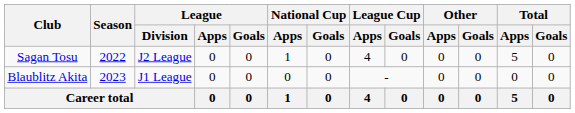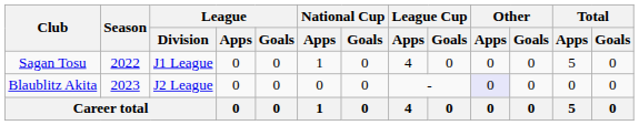 <table class="wikitable" style="text-align: center">
 <tr>
 <th rowspan="2">Club</th>
 <th rowspan="2">Season</th>
 <th colspan="3">League</th>
 <th colspan="2">National Cup</th>
 <th colspan="2">League Cup</th>
 <th colspan="2">Other</th>
 <th colspan="2">Total</th>
 </tr>
 <tr>
 <th>Division</th>
 <th>Apps</th>
 <th>Goals</th>
 <th>Apps</th>
 <th>Goals</th>
 <th>Apps</th>
 <th>Goals</th>
 <th>Apps</th>
 <th>Goals</th>
 <th>Apps</th>
 <th>Goals</th>
 </tr>
 <tr>
 <td><a href='#'>Sagan Tosu</a></td>
 <td><a href='#'>2022</a></td>
-<td><a href='#'>J2 League</a></td>
+<td><a href='#'>J1 League</a></td>
 <td>0</td>
 <td>0</td>
 <td>1</td>
 <td>0</td>
 <td>4</td>
 <td>0</td>
 <td>0</td>
 <td>0</td>
 <td>5</td>
 <td>0</td>
 </tr>
 <tr>
 <td><a href='#'>Blaublitz Akita</a></td>
 <td><a href='#'>2023</a></td>
-<td><a href='#'>J1 League</a></td>
+<td><a href='#'>J2 League</a></td>
 <td>0</td>
 <td>0</td>
 <td>0</td>
 <td>0</td>
 <td colspan=2>-</td>
-<td>0</td>
+<td style="background: lavender;">0</td>
 <td>0</td>
 <td>0</td>
 <td>0</td>
 </tr>
 <tr>
 <th colspan=3>Career total</th>
 <th>0</th>
 <th>0</th>
 <th>1</th>
 <th>0</th>
 <th>4</th>
 <th>0</th>
 <th>0</th>
 <th>0</th>
 <th>5</th>
 <th>0</th>
 </tr>
 </table>
